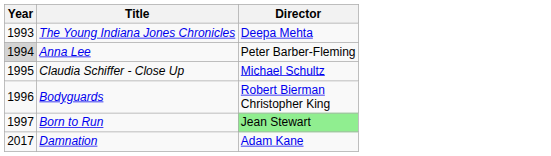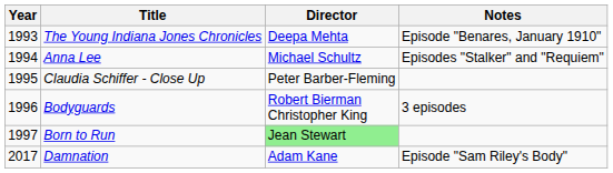 <table class="wikitable">
 <tr>
 <th>Year</th>
 <th>Title</th>
 <th>Director</th>
+<th>Notes</th>
 </tr>
 <tr>
 <td>1993</td>
 <td><em><a href='#'>The Young Indiana Jones Chronicles</a></em></td>
 <td><a href='#'>Deepa Mehta</a></td>
+<td>Episode "Benares, January 1910"</td>
 </tr>
 <tr>
-<td style="background: lightgrey;">1994</td>
+<td>1994</td>
 <td><em><a href='#'>Anna Lee</a></em></td>
-<td>Peter Barber-Fleming</td>
+<td><a href='#'>Michael Schultz</a></td>
+<td>Episodes "Stalker" and "Requiem"</td>
 </tr>
 <tr>
 <td>1995</td>
 <td><em>Claudia Schiffer - Close Up</em></td>
-<td><a href='#'>Michael Schultz</a></td>
+<td>Peter Barber-Fleming</td>
+<td></td>
 </tr>
 <tr>
 <td>1996</td>
 <td><em><a href='#'>Bodyguards</a></em></td>
 <td><a href='#'>Robert Bierman</a><br>Christopher King</td>
+<td>3 episodes</td>
 </tr>
 <tr>
 <td>1997</td>
 <td><em><a href='#'>Born to Run</a></em></td>
 <td style="background: lightgreen;">Jean Stewart</td>
+<td></td>
 </tr>
 <tr>
 <td>2017</td>
 <td><em><a href='#'>Damnation</a></em></td>
 <td><a href='#'>Adam Kane</a></td>
+<td>Episode "Sam Riley's Body"</td>
 </tr>
 </table>
